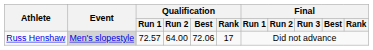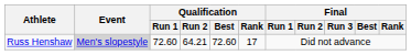 <table class="wikitable" style="font-size:90%">
 <tr>
 <th rowspan="2">Athlete</th>
 <th rowspan="2">Event</th>
 <th colspan="4">Qualification</th>
 <th colspan="5">Final</th>
 </tr>
 <tr style="font-size:95%">
 <th>Run 1</th>
 <th>Run 2</th>
 <th>Best</th>
 <th>Rank</th>
 <th>Run 1</th>
 <th>Run 2</th>
 <th>Run 3</th>
 <th>Best</th>
 <th>Rank</th>
 </tr>
 <tr align=center>
 <td align=left><a href='#'>Russ Henshaw</a></td>
 <td align=left style="background: lightgrey;"><a href='#'>Men's slopestyle</a></td>
-<td>72.57</td>
-<td>64.00</td>
-<td>72.06</td>
+<td>72.60</td>
+<td>64.21</td>
+<td>72.60</td>
 <td>17</td>
 <td colspan=5>Did not advance</td>
 </tr>
 </table>
